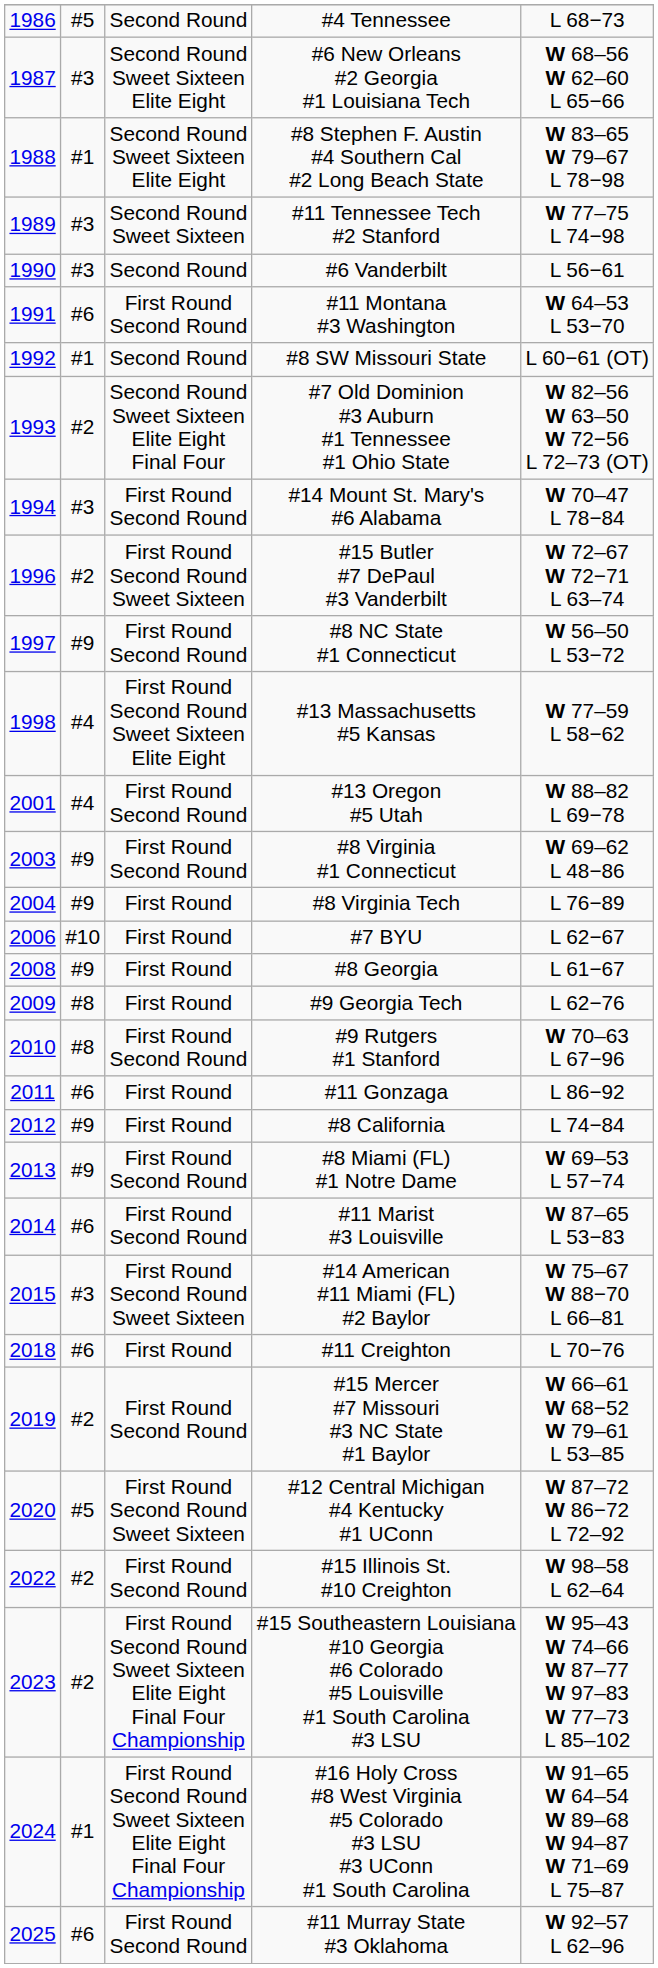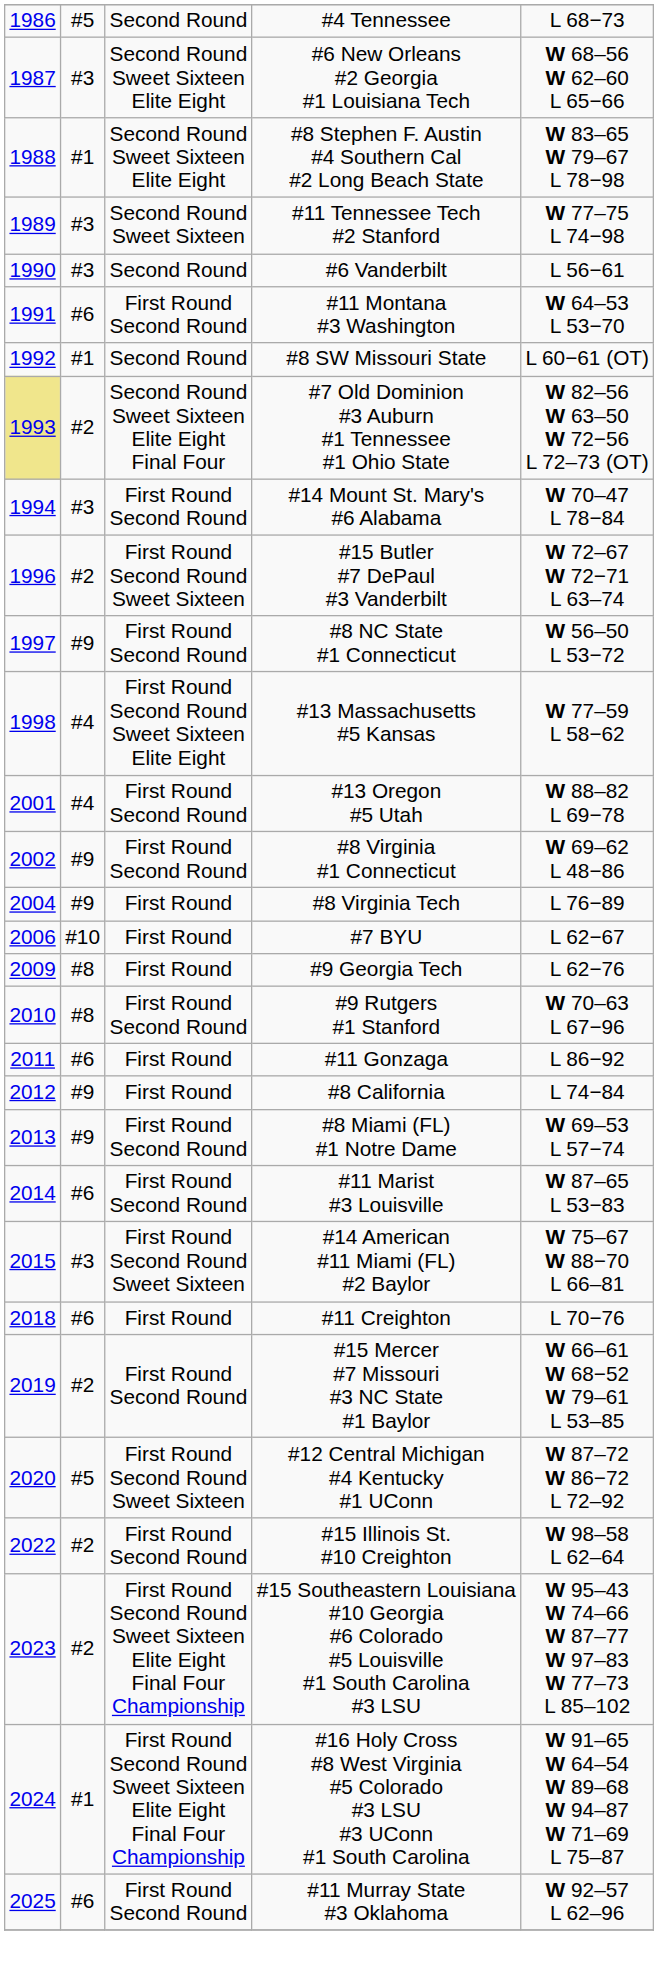 <table class="wikitable" style="text-align:center">
 <tr>
 </tr>
 <tr>
 <td rowspan=1><a href='#'>1986</a></td>
 <td>#5</td>
 <td>Second Round</td>
 <td>#4 Tennessee</td>
 <td>L 68−73</td>
 </tr>
 <tr style="text-align:center;">
 <td rowspan=1><a href='#'>1987</a></td>
 <td>#3</td>
 <td>Second Round<br>Sweet Sixteen<br>Elite Eight</td>
 <td>#6 New Orleans<br>#2 Georgia<br>#1 Louisiana Tech</td>
 <td><strong>W</strong> 68–56<br><strong>W</strong> 62–60<br>L 65−66</td>
 </tr>
 <tr style="text-align:center;">
 <td rowspan=1><a href='#'>1988</a></td>
 <td>#1</td>
 <td>Second Round<br>Sweet Sixteen<br>Elite Eight</td>
 <td>#8 Stephen F. Austin<br>#4 Southern Cal<br>#2 Long Beach State</td>
 <td><strong>W</strong> 83–65<br><strong>W</strong> 79–67<br>L 78−98</td>
 </tr>
 <tr style="text-align:center;">
 <td rowspan=1><a href='#'>1989</a></td>
 <td>#3</td>
 <td>Second Round<br>Sweet Sixteen</td>
 <td>#11 Tennessee Tech<br>#2 Stanford</td>
 <td><strong>W</strong> 77–75<br>L 74−98</td>
 </tr>
 <tr style="text-align:center;">
 <td rowspan=1><a href='#'>1990</a></td>
 <td>#3</td>
 <td>Second Round</td>
 <td>#6 Vanderbilt</td>
 <td>L 56−61</td>
 </tr>
 <tr style="text-align:center;">
 <td rowspan=1><a href='#'>1991</a></td>
 <td>#6</td>
 <td>First Round<br>Second Round</td>
 <td>#11 Montana<br>#3 Washington</td>
 <td><strong>W</strong> 64–53<br>L 53−70</td>
 </tr>
 <tr style="text-align:center;">
 <td rowspan=1><a href='#'>1992</a></td>
 <td>#1</td>
 <td>Second Round</td>
 <td>#8 SW Missouri State</td>
 <td>L 60−61 (OT)</td>
 </tr>
 <tr style="text-align:center;">
-<td rowspan=1><a href='#'>1993</a></td>
+<td rowspan=1 style="background: khaki;"><a href='#'>1993</a></td>
 <td>#2</td>
 <td>Second Round<br>Sweet Sixteen<br>Elite Eight<br>Final Four</td>
 <td>#7 Old Dominion<br>#3 Auburn<br>#1 Tennessee<br>#1 Ohio State</td>
 <td><strong>W</strong> 82–56<br><strong>W</strong> 63–50<br><strong>W</strong> 72−56<br>L 72–73 (OT)</td>
 </tr>
 <tr style="text-align:center;">
 <td rowspan=1><a href='#'>1994</a></td>
 <td>#3</td>
 <td>First Round<br>Second Round</td>
 <td>#14 Mount St. Mary's<br>#6 Alabama</td>
 <td><strong>W</strong> 70–47<br>L 78−84</td>
 </tr>
 <tr style="text-align:center;">
 <td rowspan=1><a href='#'>1996</a></td>
 <td>#2</td>
 <td>First Round<br>Second Round<br>Sweet Sixteen</td>
 <td>#15 Butler<br>#7 DePaul<br>#3 Vanderbilt</td>
 <td><strong>W</strong> 72–67<br><strong>W</strong> 72−71<br>L 63–74</td>
 </tr>
 <tr style="text-align:center;">
 <td rowspan=1><a href='#'>1997</a></td>
 <td>#9</td>
 <td>First Round<br>Second Round</td>
 <td>#8 NC State<br>#1 Connecticut</td>
 <td><strong>W</strong> 56–50<br>L 53−72</td>
 </tr>
 <tr style="text-align:center;">
 <td rowspan=1><a href='#'>1998</a></td>
 <td>#4</td>
 <td>First Round<br>Second Round<br>Sweet Sixteen<br>Elite Eight</td>
 <td>#13 Massachusetts<br>#5 Kansas</td>
 <td><strong>W</strong> 77–59<br>L 58−62</td>
 </tr>
 <tr style="text-align:center;">
 <td rowspan=1><a href='#'>2001</a></td>
 <td>#4</td>
 <td>First Round<br>Second Round</td>
 <td>#13 Oregon<br>#5 Utah</td>
 <td><strong>W</strong> 88–82<br>L 69−78</td>
 </tr>
 <tr style="text-align:center;">
-<td rowspan=1><a href='#'>2003</a></td>
+<td rowspan=1><a href='#'>2002</a></td>
 <td>#9</td>
 <td>First Round<br>Second Round</td>
 <td>#8 Virginia<br>#1 Connecticut</td>
 <td><strong>W</strong> 69–62<br>L 48−86</td>
 </tr>
 <tr style="text-align:center;">
 <td rowspan=1><a href='#'>2004</a></td>
 <td>#9</td>
 <td>First Round</td>
 <td>#8 Virginia Tech</td>
 <td>L 76−89</td>
 </tr>
 <tr style="text-align:center;">
 <td rowspan=1><a href='#'>2006</a></td>
 <td>#10</td>
 <td>First Round</td>
 <td>#7 BYU</td>
 <td>L 62−67</td>
-</tr>
-<tr style="text-align:center;">
-<td rowspan=1><a href='#'>2008</a></td>
-<td>#9</td>
-<td>First Round</td>
-<td>#8 Georgia</td>
-<td>L 61−67</td>
 </tr>
 <tr style="text-align:center;">
 <td rowspan=1><a href='#'>2009</a></td>
 <td>#8</td>
 <td>First Round</td>
 <td>#9 Georgia Tech</td>
 <td>L 62−76</td>
 </tr>
 <tr style="text-align:center;">
 <td rowspan=1><a href='#'>2010</a></td>
 <td>#8</td>
 <td>First Round<br>Second Round</td>
 <td>#9 Rutgers<br>#1 Stanford</td>
 <td><strong>W</strong> 70–63<br>L 67−96</td>
 </tr>
 <tr style="text-align:center;">
 <td rowspan=1><a href='#'>2011</a></td>
 <td>#6</td>
 <td>First Round</td>
 <td>#11 Gonzaga</td>
 <td>L 86−92</td>
 </tr>
 <tr style="text-align:center;">
 <td rowspan=1><a href='#'>2012</a></td>
 <td>#9</td>
 <td>First Round</td>
 <td>#8 California</td>
 <td>L 74−84</td>
 </tr>
 <tr style="text-align:center;">
 <td rowspan=1><a href='#'>2013</a></td>
 <td>#9</td>
 <td>First Round<br>Second Round</td>
 <td>#8 Miami (FL)<br>#1 Notre Dame</td>
 <td><strong>W</strong> 69–53<br>L 57−74</td>
 </tr>
 <tr style="text-align:center;">
 <td rowspan=1><a href='#'>2014</a></td>
 <td>#6</td>
 <td>First Round<br>Second Round</td>
 <td>#11 Marist<br>#3 Louisville</td>
 <td><strong>W</strong> 87–65<br>L 53−83</td>
 </tr>
 <tr style="text-align:center;">
 <td rowspan=1><a href='#'>2015</a></td>
 <td>#3</td>
 <td>First Round<br>Second Round<br>Sweet Sixteen</td>
 <td>#14 American<br>#11 Miami (FL)<br>#2 Baylor</td>
 <td><strong>W</strong> 75–67<br><strong>W</strong> 88−70<br>L 66–81</td>
 </tr>
 <tr style="text-align:center;">
 <td rowspan=1><a href='#'>2018</a></td>
 <td>#6</td>
 <td>First Round</td>
 <td>#11 Creighton</td>
 <td>L 70−76</td>
 </tr>
 <tr style="text-align:center;">
 <td rowspan=1><a href='#'>2019</a></td>
 <td>#2</td>
 <td>First Round<br>Second Round</td>
 <td>#15 Mercer<br>#7 Missouri<br>#3 NC State<br>#1 Baylor</td>
 <td><strong>W</strong> 66–61<br><strong>W</strong> 68−52<br><strong>W</strong> 79–61<br>L 53–85</td>
 </tr>
 <tr style="text-align:center;">
 <td rowspan=1><a href='#'>2020</a></td>
 <td>#5</td>
 <td>First Round<br>Second Round<br>Sweet Sixteen</td>
 <td>#12 Central Michigan<br>#4 Kentucky<br>#1 UConn</td>
 <td><strong>W</strong> 87–72<br><strong>W</strong> 86−72<br>L 72–92</td>
 </tr>
 <tr style="text-align:center;">
 <td rowspan=1><a href='#'>2022</a></td>
 <td>#2</td>
 <td>First Round<br>Second Round</td>
 <td>#15 Illinois St.<br>#10 Creighton</td>
 <td><strong>W</strong> 98–58<br>L 62–64</td>
 </tr>
 <tr style="text-align:center;">
 <td rowspan=1><a href='#'>2023</a></td>
 <td>#2</td>
 <td>First Round<br>Second Round<br>Sweet Sixteen<br>Elite Eight<br>Final Four<br><a href='#'>Championship</a></td>
 <td>#15 Southeastern Louisiana<br>#10 Georgia<br>#6 Colorado<br>#5 Louisville<br>#1 South Carolina<br>#3 LSU</td>
 <td><strong>W</strong> 95–43<br><strong>W</strong> 74–66<br><strong>W</strong> 87–77<br><strong>W</strong> 97–83<br><strong>W</strong> 77–73<br>L 85–102</td>
 </tr>
 <tr style="text-align:center;">
 <td rowspan=1><a href='#'>2024</a></td>
 <td>#1</td>
 <td>First Round<br>Second Round<br>Sweet Sixteen<br>Elite Eight<br>Final Four<br><a href='#'>Championship</a></td>
 <td>#16 Holy Cross<br>#8 West Virginia<br>#5 Colorado<br>#3 LSU<br>#3 UConn<br>#1 South Carolina</td>
 <td><strong>W</strong> 91–65<br><strong>W</strong> 64–54<br><strong>W</strong> 89–68<br><strong>W</strong> 94–87<br><strong>W</strong> 71–69<br>L 75–87</td>
 </tr>
 <tr style="text-align:center;">
 <td rowspan=1><a href='#'>2025</a></td>
 <td>#6</td>
 <td>First Round<br>Second Round</td>
 <td>#11 Murray State<br>#3 Oklahoma</td>
 <td><strong>W</strong> 92–57<br>L 62–96</td>
 </tr>
 <tr style="text-align:center;">
 </tr>
 </table>
